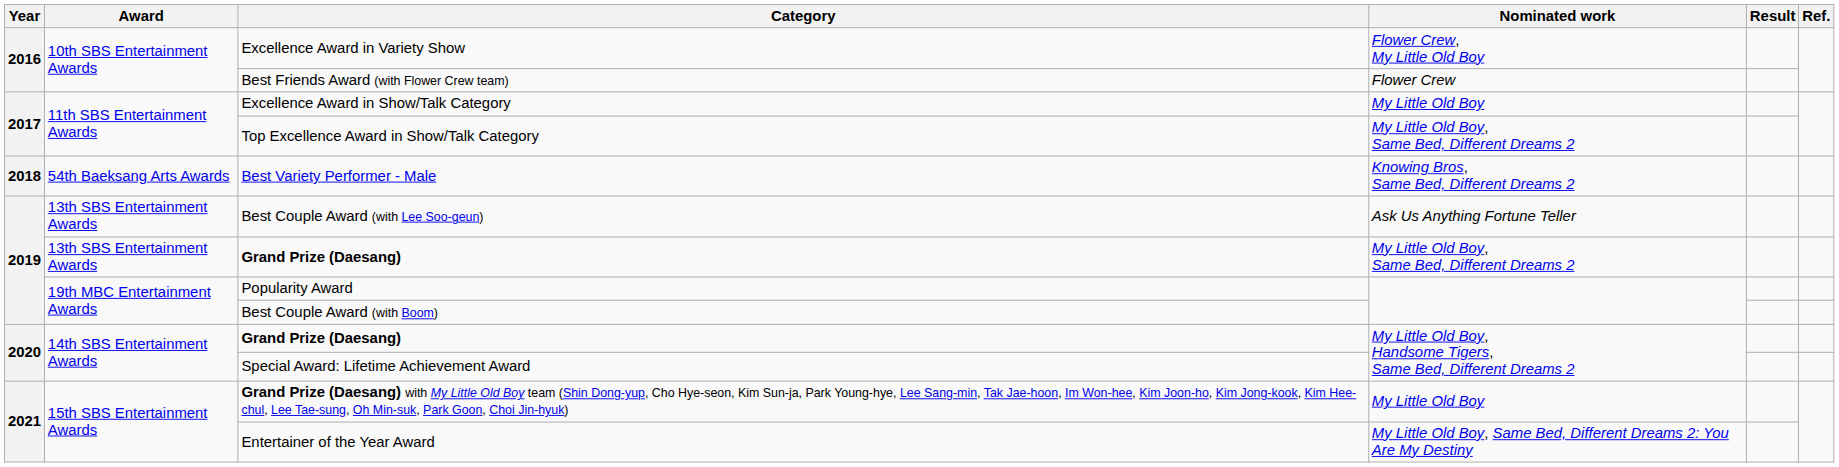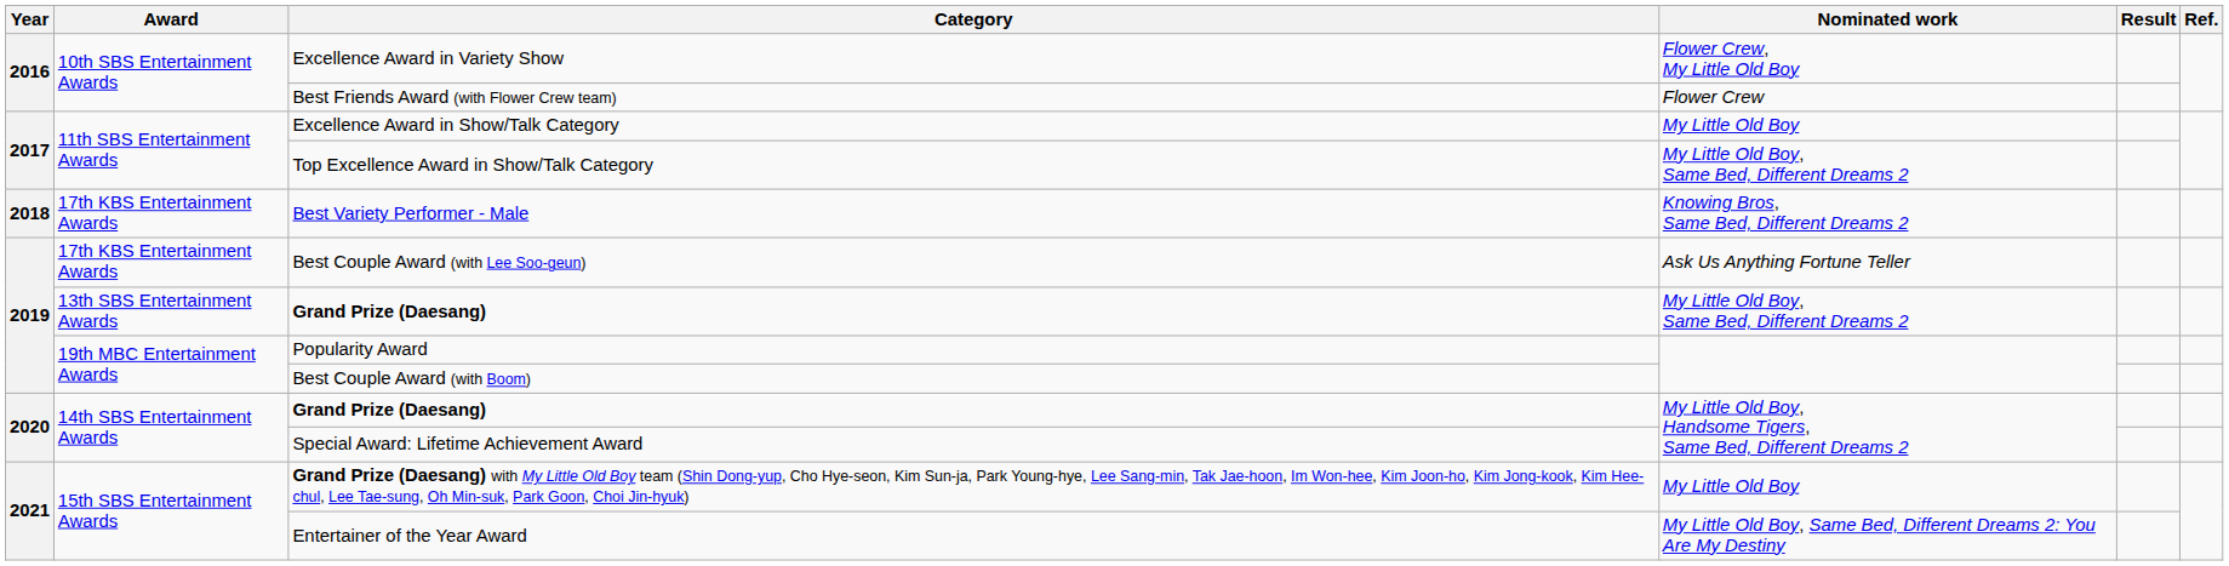 <table class="wikitable">
 <tr>
 <th>Year</th>
 <th>Award</th>
 <th>Category</th>
 <th>Nominated work</th>
 <th>Result</th>
 <th>Ref.</th>
 </tr>
 <tr>
 <th rowspan=2>2016</th>
 <td rowspan=2><a href='#'>10th SBS Entertainment Awards</a></td>
 <td>Excellence Award in Variety Show</td>
 <td><em><a href='#'>Flower Crew</a></em>,<br><em><a href='#'>My Little Old Boy</a></em></td>
 <td></td>
 <td rowspan=2></td>
 </tr>
 <tr>
 <td>Best Friends Award <small>(with Flower Crew team)</small></td>
 <td><em>Flower Crew</em></td>
 <td></td>
 </tr>
 <tr>
 <th rowspan=2>2017</th>
 <td rowspan=2><a href='#'>11th SBS Entertainment Awards</a></td>
 <td>Excellence Award in Show/Talk Category</td>
 <td><em><a href='#'>My Little Old Boy</a></em></td>
 <td></td>
 <td rowspan=2></td>
 </tr>
 <tr>
 <td>Top Excellence Award in Show/Talk Category</td>
 <td><em><a href='#'>My Little Old Boy</a></em>,<br><em><a href='#'>Same Bed, Different Dreams 2</a></em></td>
 <td></td>
 </tr>
 <tr>
 <th>2018</th>
-<td><a href='#'>54th Baeksang Arts Awards</a></td>
+<td><a href='#'>17th KBS Entertainment Awards</a></td>
 <td><a href='#'>Best Variety Performer - Male</a></td>
 <td><em><a href='#'>Knowing Bros</a></em>,<br><em><a href='#'>Same Bed, Different Dreams 2</a></em></td>
 <td></td>
 <td></td>
 </tr>
 <tr>
 <th rowspan=4>2019</th>
-<td><a href='#'>13th SBS Entertainment Awards</a></td>
+<td><a href='#'>17th KBS Entertainment Awards</a></td>
 <td>Best Couple Award <small>(with <a href='#'>Lee Soo-geun</a>)</small></td>
 <td><em>Ask Us Anything Fortune Teller</em></td>
 <td></td>
 <td></td>
 </tr>
 <tr>
 <td><a href='#'>13th SBS Entertainment Awards</a></td>
 <td><strong>Grand Prize (Daesang)</strong></td>
 <td><em><a href='#'>My Little Old Boy</a></em>,<br><em><a href='#'>Same Bed, Different Dreams 2</a></em></td>
 <td></td>
 <td></td>
 </tr>
 <tr>
 <td rowspan=2><a href='#'>19th MBC Entertainment Awards</a></td>
 <td>Popularity Award</td>
 <td rowspan=2><em></em></td>
 <td></td>
 <td></td>
 </tr>
 <tr>
 <td>Best Couple Award <small>(with <a href='#'>Boom</a>)</small></td>
 <td></td>
 <td></td>
 </tr>
 <tr>
 <th rowspan=2>2020</th>
 <td rowspan=2><a href='#'>14th SBS Entertainment Awards</a></td>
 <td><strong>Grand Prize (Daesang)</strong></td>
 <td rowspan=2><em><a href='#'>My Little Old Boy</a></em>,<br><em><a href='#'>Handsome Tigers</a></em>,<br><em><a href='#'>Same Bed, Different Dreams 2</a></em></td>
 <td></td>
 <td></td>
 </tr>
 <tr>
 <td>Special Award: Lifetime Achievement Award</td>
 <td></td>
 <td></td>
 </tr>
 <tr>
 <th rowspan=2>2021</th>
 <td rowspan=2><a href='#'>15th SBS Entertainment Awards</a></td>
 <td><strong> Grand Prize (Daesang)</strong> <small>with <em><a href='#'>My Little Old Boy</a></em> team (<a href='#'>Shin Dong-yup</a>, Cho Hye-seon, Kim Sun-ja, Park Young-hye, <a href='#'>Lee Sang-min</a>, <a href='#'>Tak Jae-hoon</a>, <a href='#'>Im Won-hee</a>, <a href='#'>Kim Joon-ho</a>, <a href='#'>Kim Jong-kook</a>, <a href='#'>Kim Hee-chul</a>, <a href='#'>Lee Tae-sung</a>, <a href='#'>Oh Min-suk</a>, <a href='#'>Park Goon</a>, <a href='#'>Choi Jin-hyuk</a>)</small></td>
 <td><em><a href='#'>My Little Old Boy</a></em></td>
 <td></td>
 <td rowspan=2></td>
 </tr>
 <tr>
 <td>Entertainer of the Year Award</td>
 <td><em><a href='#'>My Little Old Boy</a></em>, <em><a href='#'>Same Bed, Different Dreams 2: You Are My Destiny</a></em></td>
 <td></td>
 </tr>
 </table>
